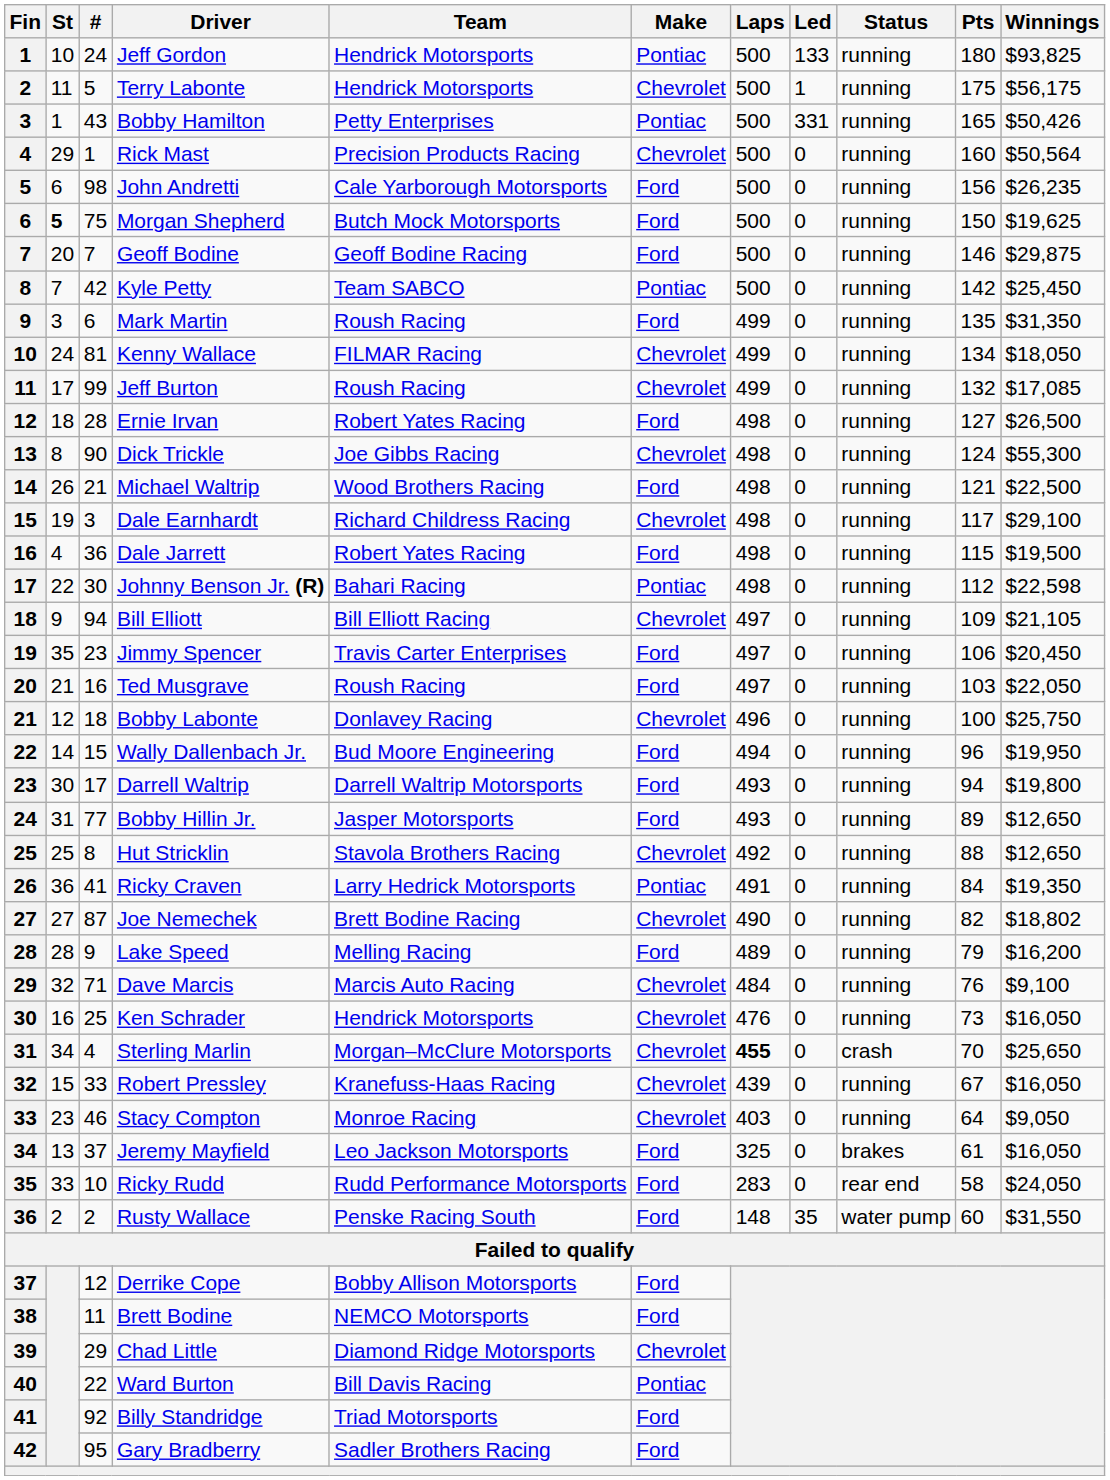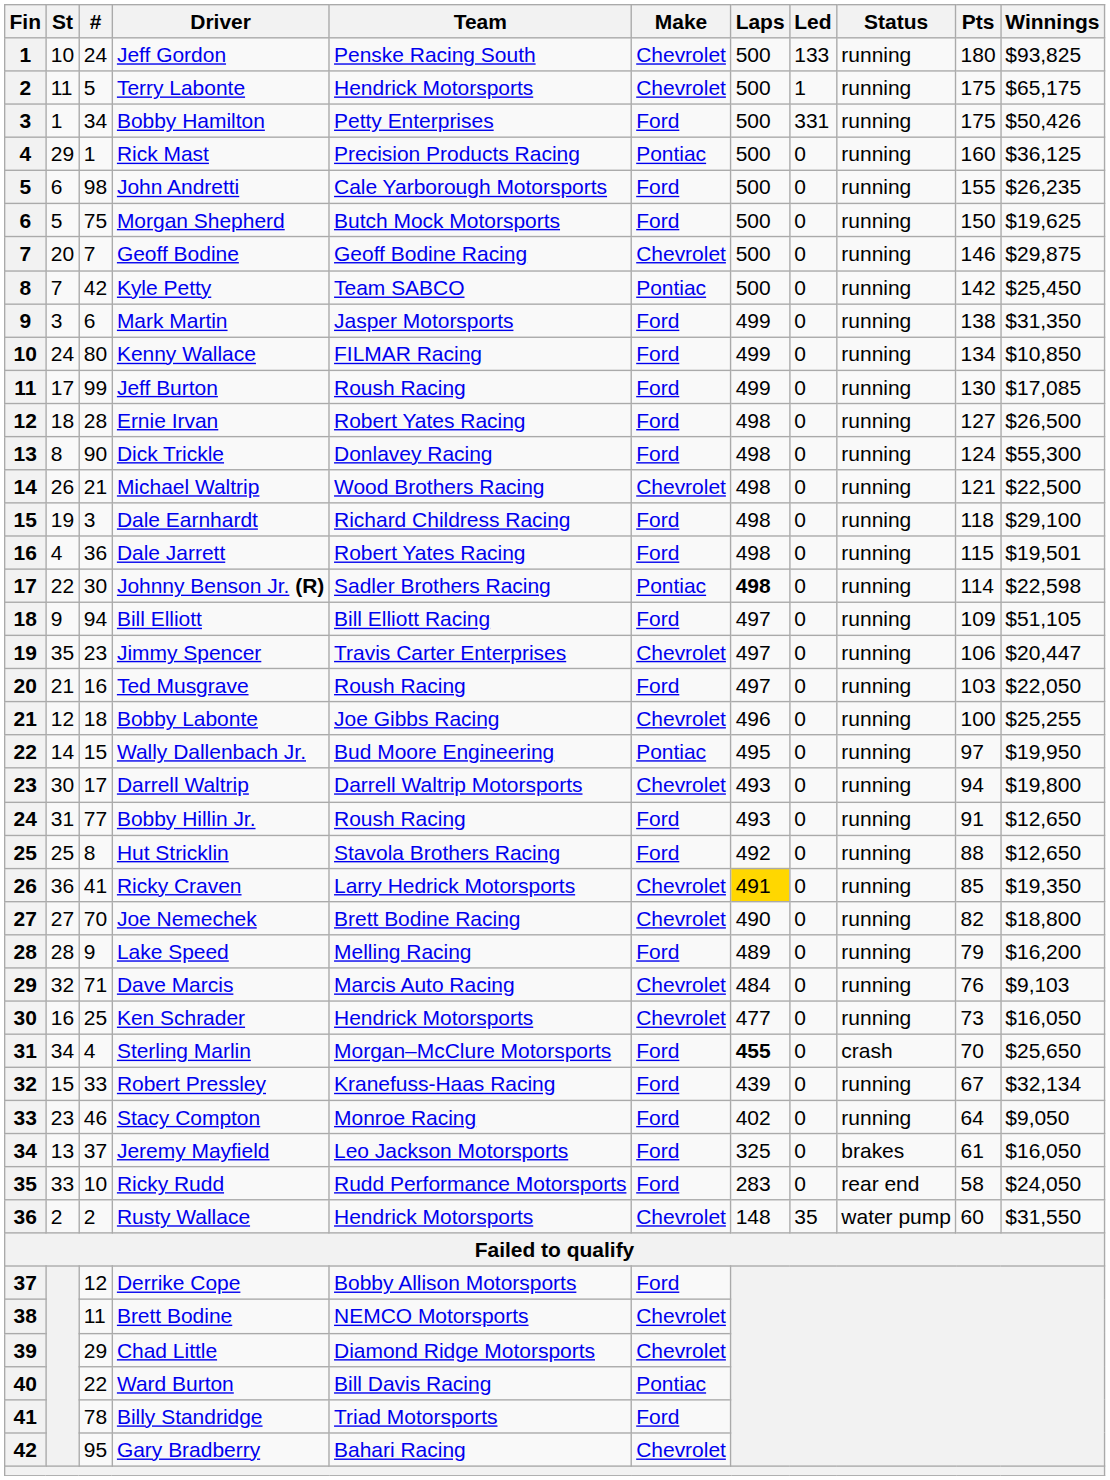 <table class="wikitable" style="font-size:95%">
 <tr>
 <th>Fin</th>
 <th>St</th>
 <th>#</th>
 <th>Driver</th>
 <th>Team</th>
 <th>Make</th>
 <th>Laps</th>
 <th>Led</th>
 <th>Status</th>
 <th>Pts</th>
 <th>Winnings</th>
 </tr>
 <tr>
 <th>1</th>
 <td>10</td>
 <td>24</td>
 <td><a href='#'>Jeff Gordon</a></td>
-<td><a href='#'>Hendrick Motorsports</a></td>
-<td><a href='#'>Pontiac</a></td>
+<td><a href='#'>Penske Racing South</a></td>
+<td><a href='#'>Chevrolet</a></td>
 <td>500</td>
 <td>133</td>
 <td>running</td>
 <td>180</td>
 <td>$93,825</td>
 </tr>
 <tr>
 <th>2</th>
 <td>11</td>
 <td>5</td>
 <td><a href='#'>Terry Labonte</a></td>
 <td><a href='#'>Hendrick Motorsports</a></td>
 <td><a href='#'>Chevrolet</a></td>
 <td>500</td>
 <td>1</td>
 <td>running</td>
 <td>175</td>
-<td>$56,175</td>
+<td>$65,175</td>
 </tr>
 <tr>
 <th>3</th>
 <td>1</td>
-<td>43</td>
+<td>34</td>
 <td><a href='#'>Bobby Hamilton</a></td>
 <td><a href='#'>Petty Enterprises</a></td>
-<td><a href='#'>Pontiac</a></td>
+<td><a href='#'>Ford</a></td>
 <td>500</td>
 <td>331</td>
 <td>running</td>
-<td>165</td>
+<td>175</td>
 <td>$50,426</td>
 </tr>
 <tr>
 <th>4</th>
 <td>29</td>
 <td>1</td>
 <td><a href='#'>Rick Mast</a></td>
 <td><a href='#'>Precision Products Racing</a></td>
-<td><a href='#'>Chevrolet</a></td>
+<td><a href='#'>Pontiac</a></td>
 <td>500</td>
 <td>0</td>
 <td>running</td>
 <td>160</td>
-<td>$50,564</td>
+<td>$36,125</td>
 </tr>
 <tr>
 <th>5</th>
 <td>6</td>
 <td>98</td>
 <td><a href='#'>John Andretti</a></td>
 <td><a href='#'>Cale Yarborough Motorsports</a></td>
 <td><a href='#'>Ford</a></td>
 <td>500</td>
 <td>0</td>
 <td>running</td>
-<td>156</td>
+<td>155</td>
 <td>$26,235</td>
 </tr>
 <tr>
 <th>6</th>
-<td><strong>5</strong></td>
+<td>5</td>
 <td>75</td>
 <td><a href='#'>Morgan Shepherd</a></td>
 <td><a href='#'>Butch Mock Motorsports</a></td>
 <td><a href='#'>Ford</a></td>
 <td>500</td>
 <td>0</td>
 <td>running</td>
 <td>150</td>
 <td>$19,625</td>
 </tr>
 <tr>
 <th>7</th>
 <td>20</td>
 <td>7</td>
 <td><a href='#'>Geoff Bodine</a></td>
 <td><a href='#'>Geoff Bodine Racing</a></td>
-<td><a href='#'>Ford</a></td>
+<td><a href='#'>Chevrolet</a></td>
 <td>500</td>
 <td>0</td>
 <td>running</td>
 <td>146</td>
 <td>$29,875</td>
 </tr>
 <tr>
 <th>8</th>
 <td>7</td>
 <td>42</td>
 <td><a href='#'>Kyle Petty</a></td>
 <td><a href='#'>Team SABCO</a></td>
 <td><a href='#'>Pontiac</a></td>
 <td>500</td>
 <td>0</td>
 <td>running</td>
 <td>142</td>
 <td>$25,450</td>
 </tr>
 <tr>
 <th>9</th>
 <td>3</td>
 <td>6</td>
 <td><a href='#'>Mark Martin</a></td>
-<td><a href='#'>Roush Racing</a></td>
+<td><a href='#'>Jasper Motorsports</a></td>
 <td><a href='#'>Ford</a></td>
 <td>499</td>
 <td>0</td>
 <td>running</td>
-<td>135</td>
+<td>138</td>
 <td>$31,350</td>
 </tr>
 <tr>
 <th>10</th>
 <td>24</td>
-<td>81</td>
+<td>80</td>
 <td><a href='#'>Kenny Wallace</a></td>
 <td><a href='#'>FILMAR Racing</a></td>
-<td><a href='#'>Chevrolet</a></td>
+<td><a href='#'>Ford</a></td>
 <td>499</td>
 <td>0</td>
 <td>running</td>
 <td>134</td>
-<td>$18,050</td>
+<td>$10,850</td>
 </tr>
 <tr>
 <th>11</th>
 <td>17</td>
 <td>99</td>
 <td><a href='#'>Jeff Burton</a></td>
 <td><a href='#'>Roush Racing</a></td>
-<td><a href='#'>Chevrolet</a></td>
+<td><a href='#'>Ford</a></td>
 <td>499</td>
 <td>0</td>
 <td>running</td>
-<td>132</td>
+<td>130</td>
 <td>$17,085</td>
 </tr>
 <tr>
 <th>12</th>
 <td>18</td>
 <td>28</td>
 <td><a href='#'>Ernie Irvan</a></td>
 <td><a href='#'>Robert Yates Racing</a></td>
 <td><a href='#'>Ford</a></td>
 <td>498</td>
 <td>0</td>
 <td>running</td>
 <td>127</td>
 <td>$26,500</td>
 </tr>
 <tr>
 <th>13</th>
 <td>8</td>
 <td>90</td>
 <td><a href='#'>Dick Trickle</a></td>
-<td><a href='#'>Joe Gibbs Racing</a></td>
-<td><a href='#'>Chevrolet</a></td>
+<td><a href='#'>Donlavey Racing</a></td>
+<td><a href='#'>Ford</a></td>
 <td>498</td>
 <td>0</td>
 <td>running</td>
 <td>124</td>
 <td>$55,300</td>
 </tr>
 <tr>
 <th>14</th>
 <td>26</td>
 <td>21</td>
 <td><a href='#'>Michael Waltrip</a></td>
 <td><a href='#'>Wood Brothers Racing</a></td>
-<td><a href='#'>Ford</a></td>
+<td><a href='#'>Chevrolet</a></td>
 <td>498</td>
 <td>0</td>
 <td>running</td>
 <td>121</td>
 <td>$22,500</td>
 </tr>
 <tr>
 <th>15</th>
 <td>19</td>
 <td>3</td>
 <td><a href='#'>Dale Earnhardt</a></td>
 <td><a href='#'>Richard Childress Racing</a></td>
-<td><a href='#'>Chevrolet</a></td>
+<td><a href='#'>Ford</a></td>
 <td>498</td>
 <td>0</td>
 <td>running</td>
-<td>117</td>
+<td>118</td>
 <td>$29,100</td>
 </tr>
 <tr>
 <th>16</th>
 <td>4</td>
 <td>36</td>
 <td><a href='#'>Dale Jarrett</a></td>
 <td><a href='#'>Robert Yates Racing</a></td>
 <td><a href='#'>Ford</a></td>
 <td>498</td>
 <td>0</td>
 <td>running</td>
 <td>115</td>
-<td>$19,500</td>
+<td>$19,501</td>
 </tr>
 <tr>
 <th>17</th>
 <td>22</td>
 <td>30</td>
 <td><a href='#'>Johnny Benson Jr.</a> <strong>(R)</strong></td>
-<td><a href='#'>Bahari Racing</a></td>
+<td><a href='#'>Sadler Brothers Racing</a></td>
 <td><a href='#'>Pontiac</a></td>
-<td>498</td>
+<td><strong>498</strong></td>
 <td>0</td>
 <td>running</td>
-<td>112</td>
+<td>114</td>
 <td>$22,598</td>
 </tr>
 <tr>
 <th>18</th>
 <td>9</td>
 <td>94</td>
 <td><a href='#'>Bill Elliott</a></td>
 <td><a href='#'>Bill Elliott Racing</a></td>
-<td><a href='#'>Chevrolet</a></td>
+<td><a href='#'>Ford</a></td>
 <td>497</td>
 <td>0</td>
 <td>running</td>
 <td>109</td>
-<td>$21,105</td>
+<td>$51,105</td>
 </tr>
 <tr>
 <th>19</th>
 <td>35</td>
 <td>23</td>
 <td><a href='#'>Jimmy Spencer</a></td>
 <td><a href='#'>Travis Carter Enterprises</a></td>
-<td><a href='#'>Ford</a></td>
+<td><a href='#'>Chevrolet</a></td>
 <td>497</td>
 <td>0</td>
 <td>running</td>
 <td>106</td>
-<td>$20,450</td>
+<td>$20,447</td>
 </tr>
 <tr>
 <th>20</th>
 <td>21</td>
 <td>16</td>
 <td><a href='#'>Ted Musgrave</a></td>
 <td><a href='#'>Roush Racing</a></td>
 <td><a href='#'>Ford</a></td>
 <td>497</td>
 <td>0</td>
 <td>running</td>
 <td>103</td>
 <td>$22,050</td>
 </tr>
 <tr>
 <th>21</th>
 <td>12</td>
 <td>18</td>
 <td><a href='#'>Bobby Labonte</a></td>
-<td><a href='#'>Donlavey Racing</a></td>
+<td><a href='#'>Joe Gibbs Racing</a></td>
 <td><a href='#'>Chevrolet</a></td>
 <td>496</td>
 <td>0</td>
 <td>running</td>
 <td>100</td>
-<td>$25,750</td>
+<td>$25,255</td>
 </tr>
 <tr>
 <th>22</th>
 <td>14</td>
 <td>15</td>
 <td><a href='#'>Wally Dallenbach Jr.</a></td>
 <td><a href='#'>Bud Moore Engineering</a></td>
-<td><a href='#'>Ford</a></td>
-<td>494</td>
+<td><a href='#'>Pontiac</a></td>
+<td>495</td>
 <td>0</td>
 <td>running</td>
-<td>96</td>
+<td>97</td>
 <td>$19,950</td>
 </tr>
 <tr>
 <th>23</th>
 <td>30</td>
 <td>17</td>
 <td><a href='#'>Darrell Waltrip</a></td>
 <td><a href='#'>Darrell Waltrip Motorsports</a></td>
-<td><a href='#'>Ford</a></td>
+<td><a href='#'>Chevrolet</a></td>
 <td>493</td>
 <td>0</td>
 <td>running</td>
 <td>94</td>
 <td>$19,800</td>
 </tr>
 <tr>
 <th>24</th>
 <td>31</td>
 <td>77</td>
 <td><a href='#'>Bobby Hillin Jr.</a></td>
-<td><a href='#'>Jasper Motorsports</a></td>
+<td><a href='#'>Roush Racing</a></td>
 <td><a href='#'>Ford</a></td>
 <td>493</td>
 <td>0</td>
 <td>running</td>
-<td>89</td>
+<td>91</td>
 <td>$12,650</td>
 </tr>
 <tr>
 <th>25</th>
 <td>25</td>
 <td>8</td>
 <td><a href='#'>Hut Stricklin</a></td>
 <td><a href='#'>Stavola Brothers Racing</a></td>
-<td><a href='#'>Chevrolet</a></td>
+<td><a href='#'>Ford</a></td>
 <td>492</td>
 <td>0</td>
 <td>running</td>
 <td>88</td>
 <td>$12,650</td>
 </tr>
 <tr>
 <th>26</th>
 <td>36</td>
 <td>41</td>
 <td><a href='#'>Ricky Craven</a></td>
 <td><a href='#'>Larry Hedrick Motorsports</a></td>
-<td><a href='#'>Pontiac</a></td>
-<td>491</td>
+<td><a href='#'>Chevrolet</a></td>
+<td style="background: gold;">491</td>
 <td>0</td>
 <td>running</td>
-<td>84</td>
+<td>85</td>
 <td>$19,350</td>
 </tr>
 <tr>
 <th>27</th>
 <td>27</td>
-<td>87</td>
+<td>70</td>
 <td><a href='#'>Joe Nemechek</a></td>
 <td><a href='#'>Brett Bodine Racing</a></td>
 <td><a href='#'>Chevrolet</a></td>
 <td>490</td>
 <td>0</td>
 <td>running</td>
 <td>82</td>
-<td>$18,802</td>
+<td>$18,800</td>
 </tr>
 <tr>
 <th>28</th>
 <td>28</td>
 <td>9</td>
 <td><a href='#'>Lake Speed</a></td>
 <td><a href='#'>Melling Racing</a></td>
 <td><a href='#'>Ford</a></td>
 <td>489</td>
 <td>0</td>
 <td>running</td>
 <td>79</td>
 <td>$16,200</td>
 </tr>
 <tr>
 <th>29</th>
 <td>32</td>
 <td>71</td>
 <td><a href='#'>Dave Marcis</a></td>
 <td><a href='#'>Marcis Auto Racing</a></td>
 <td><a href='#'>Chevrolet</a></td>
 <td>484</td>
 <td>0</td>
 <td>running</td>
 <td>76</td>
-<td>$9,100</td>
+<td>$9,103</td>
 </tr>
 <tr>
 <th>30</th>
 <td>16</td>
 <td>25</td>
 <td><a href='#'>Ken Schrader</a></td>
 <td><a href='#'>Hendrick Motorsports</a></td>
 <td><a href='#'>Chevrolet</a></td>
-<td>476</td>
+<td>477</td>
 <td>0</td>
 <td>running</td>
 <td>73</td>
 <td>$16,050</td>
 </tr>
 <tr>
 <th>31</th>
 <td>34</td>
 <td>4</td>
 <td><a href='#'>Sterling Marlin</a></td>
 <td><a href='#'>Morgan–McClure Motorsports</a></td>
-<td><a href='#'>Chevrolet</a></td>
+<td><a href='#'>Ford</a></td>
 <td><strong>455</strong></td>
 <td>0</td>
 <td>crash</td>
 <td>70</td>
 <td>$25,650</td>
 </tr>
 <tr>
 <th>32</th>
 <td>15</td>
 <td>33</td>
 <td><a href='#'>Robert Pressley</a></td>
 <td><a href='#'>Kranefuss-Haas Racing</a></td>
-<td><a href='#'>Chevrolet</a></td>
+<td><a href='#'>Ford</a></td>
 <td>439</td>
 <td>0</td>
 <td>running</td>
 <td>67</td>
-<td>$16,050</td>
+<td>$32,134</td>
 </tr>
 <tr>
 <th>33</th>
 <td>23</td>
 <td>46</td>
 <td><a href='#'>Stacy Compton</a></td>
 <td><a href='#'>Monroe Racing</a></td>
-<td><a href='#'>Chevrolet</a></td>
-<td>403</td>
+<td><a href='#'>Ford</a></td>
+<td>402</td>
 <td>0</td>
 <td>running</td>
 <td>64</td>
 <td>$9,050</td>
 </tr>
 <tr>
 <th>34</th>
 <td>13</td>
 <td>37</td>
 <td><a href='#'>Jeremy Mayfield</a></td>
 <td><a href='#'>Leo Jackson Motorsports</a></td>
 <td><a href='#'>Ford</a></td>
 <td>325</td>
 <td>0</td>
 <td>brakes</td>
 <td>61</td>
 <td>$16,050</td>
 </tr>
 <tr>
 <th>35</th>
 <td>33</td>
 <td>10</td>
 <td><a href='#'>Ricky Rudd</a></td>
 <td><a href='#'>Rudd Performance Motorsports</a></td>
 <td><a href='#'>Ford</a></td>
 <td>283</td>
 <td>0</td>
 <td>rear end</td>
 <td>58</td>
 <td>$24,050</td>
 </tr>
 <tr>
 <th>36</th>
 <td>2</td>
 <td>2</td>
 <td><a href='#'>Rusty Wallace</a></td>
-<td><a href='#'>Penske Racing South</a></td>
-<td><a href='#'>Ford</a></td>
+<td><a href='#'>Hendrick Motorsports</a></td>
+<td><a href='#'>Chevrolet</a></td>
 <td>148</td>
 <td>35</td>
 <td>water pump</td>
 <td>60</td>
 <td>$31,550</td>
 </tr>
 <tr>
 <th colspan="11">Failed to qualify</th>
 </tr>
 <tr>
 <th>37</th>
 <th rowspan="6"></th>
 <td>12</td>
 <td><a href='#'>Derrike Cope</a></td>
 <td><a href='#'>Bobby Allison Motorsports</a></td>
 <td><a href='#'>Ford</a></td>
 <th colspan="5" rowspan="6"></th>
 </tr>
 <tr>
 <th>38</th>
 <td>11</td>
 <td><a href='#'>Brett Bodine</a></td>
 <td><a href='#'>NEMCO Motorsports</a></td>
-<td><a href='#'>Ford</a></td>
+<td><a href='#'>Chevrolet</a></td>
 </tr>
 <tr>
 <th>39</th>
 <td>29</td>
 <td><a href='#'>Chad Little</a></td>
 <td><a href='#'>Diamond Ridge Motorsports</a></td>
 <td><a href='#'>Chevrolet</a></td>
 </tr>
 <tr>
 <th>40</th>
 <td>22</td>
 <td><a href='#'>Ward Burton</a></td>
 <td><a href='#'>Bill Davis Racing</a></td>
 <td><a href='#'>Pontiac</a></td>
 </tr>
 <tr>
 <th>41</th>
-<td>92</td>
+<td>78</td>
 <td><a href='#'>Billy Standridge</a></td>
 <td><a href='#'>Triad Motorsports</a></td>
 <td><a href='#'>Ford</a></td>
 </tr>
 <tr>
 <th>42</th>
 <td>95</td>
 <td><a href='#'>Gary Bradberry</a></td>
-<td><a href='#'>Sadler Brothers Racing</a></td>
-<td><a href='#'>Ford</a></td>
+<td><a href='#'>Bahari Racing</a></td>
+<td><a href='#'>Chevrolet</a></td>
 </tr>
 <tr>
 <th colspan="11"></th>
 </tr>
 </table>
